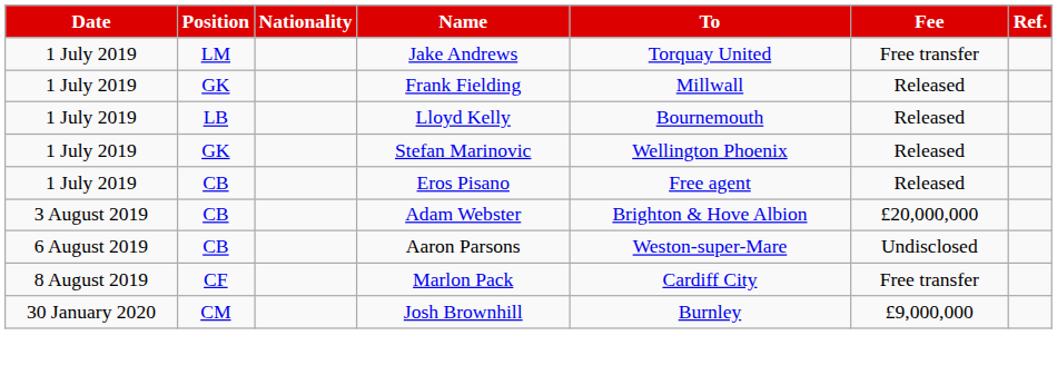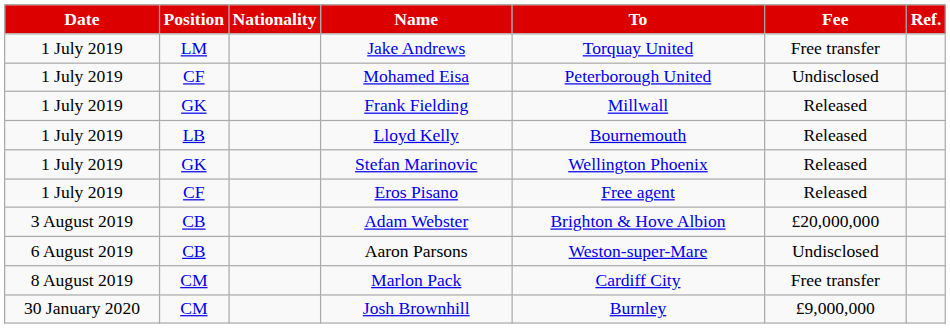 <table class="wikitable"  style="text-align:center; font-size:90%; ">
 <tr>
 <th style="background:#DD0000; color:#FFFFFF; width:120px;">Date</th>
 <th style="background:#DD0000; color:#FFFFFF; width:50px;">Position</th>
 <th style="background:#DD0000; color:#FFFFFF; width:50px;">Nationality</th>
 <th style="background:#DD0000; color:#FFFFFF; width:150px;">Name</th>
 <th style="background:#DD0000; color:#FFFFFF; width:200px;">To</th>
 <th style="background:#DD0000; color:#FFFFFF; width:110px;">Fee</th>
 <th style="background:#DD0000; color:#FFFFFF; width:25px;">Ref.</th>
 </tr>
 <tr>
 <td>1 July 2019</td>
 <td><a href='#'>LM</a></td>
 <td></td>
 <td><a href='#'>Jake Andrews</a></td>
 <td> <a href='#'>Torquay United</a></td>
 <td>Free transfer</td>
+<td></td>
+</tr>
+<tr>
+<td>1 July 2019</td>
+<td><a href='#'>CF</a></td>
+<td></td>
+<td><a href='#'>Mohamed Eisa</a></td>
+<td> <a href='#'>Peterborough United</a></td>
+<td>Undisclosed</td>
 <td></td>
 </tr>
 <tr>
 <td>1 July 2019</td>
 <td><a href='#'>GK</a></td>
 <td></td>
 <td><a href='#'>Frank Fielding</a></td>
 <td> <a href='#'>Millwall</a></td>
 <td>Released</td>
 <td></td>
 </tr>
 <tr>
 <td>1 July 2019</td>
 <td><a href='#'>LB</a></td>
 <td></td>
 <td><a href='#'>Lloyd Kelly</a></td>
 <td> <a href='#'>Bournemouth</a></td>
 <td>Released</td>
 <td></td>
 </tr>
 <tr>
 <td>1 July 2019</td>
 <td><a href='#'>GK</a></td>
 <td></td>
 <td><a href='#'>Stefan Marinovic</a></td>
 <td> <a href='#'>Wellington Phoenix</a></td>
 <td>Released</td>
 <td></td>
 </tr>
 <tr>
 <td>1 July 2019</td>
-<td><a href='#'>CB</a></td>
+<td><a href='#'>CF</a></td>
 <td></td>
 <td><a href='#'>Eros Pisano</a></td>
 <td> <a href='#'>Free agent</a></td>
 <td>Released</td>
 <td></td>
 </tr>
 <tr>
 <td>3 August 2019</td>
 <td><a href='#'>CB</a></td>
 <td></td>
 <td><a href='#'>Adam Webster</a></td>
 <td> <a href='#'>Brighton & Hove Albion</a></td>
 <td>£20,000,000</td>
 <td></td>
 </tr>
 <tr>
 <td>6 August 2019</td>
 <td><a href='#'>CB</a></td>
 <td></td>
 <td>Aaron Parsons</td>
 <td> <a href='#'>Weston-super-Mare</a></td>
 <td>Undisclosed</td>
 <td></td>
 </tr>
 <tr>
 <td>8 August 2019</td>
-<td><a href='#'>CF</a></td>
+<td><a href='#'>CM</a></td>
 <td></td>
 <td><a href='#'>Marlon Pack</a></td>
 <td> <a href='#'>Cardiff City</a></td>
 <td>Free transfer</td>
 <td></td>
 </tr>
 <tr>
 <td>30 January 2020</td>
 <td><a href='#'>CM</a></td>
 <td></td>
 <td><a href='#'>Josh Brownhill</a></td>
 <td> <a href='#'>Burnley</a></td>
 <td>£9,000,000</td>
 <td></td>
 </tr>
 </table>
